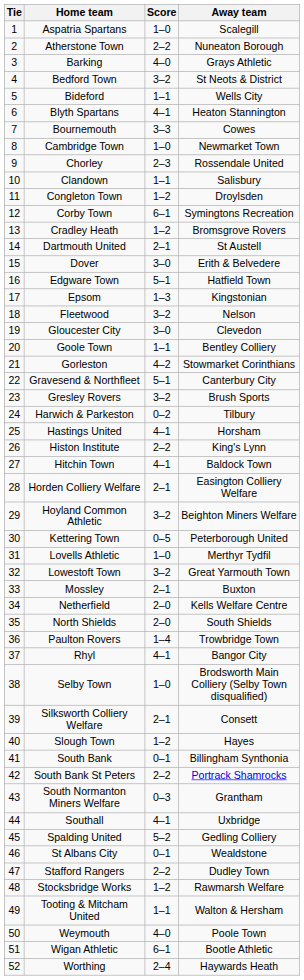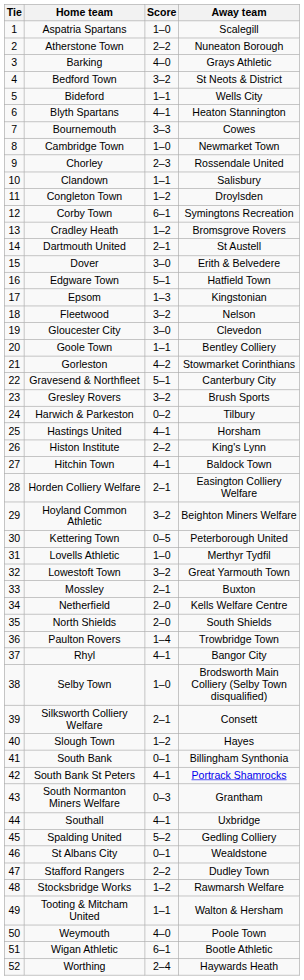 <table class="wikitable" style="text-align:center;">
 <tr>
 <th width=20>Tie</th>
 <th width=175>Home team</th>
 <th width=20>Score</th>
 <th width=175>Away team</th>
 </tr>
 <tr>
 <td>1</td>
 <td>Aspatria Spartans</td>
 <td>1–0</td>
 <td>Scalegill</td>
 </tr>
 <tr>
 <td>2</td>
 <td>Atherstone Town</td>
 <td>2–2</td>
 <td>Nuneaton Borough</td>
 </tr>
 <tr>
 <td>3</td>
 <td>Barking</td>
 <td>4–0</td>
 <td>Grays Athletic</td>
 </tr>
 <tr>
 <td>4</td>
 <td>Bedford Town</td>
 <td>3–2</td>
 <td>St Neots & District</td>
 </tr>
 <tr>
 <td>5</td>
 <td>Bideford</td>
 <td>1–1</td>
 <td>Wells City</td>
 </tr>
 <tr>
 <td>6</td>
 <td>Blyth Spartans</td>
 <td>4–1</td>
 <td>Heaton Stannington</td>
 </tr>
 <tr>
 <td>7</td>
 <td>Bournemouth</td>
 <td>3–3</td>
 <td>Cowes</td>
 </tr>
 <tr>
 <td>8</td>
 <td>Cambridge Town</td>
 <td>1–0</td>
 <td>Newmarket Town</td>
 </tr>
 <tr>
 <td>9</td>
 <td>Chorley</td>
 <td>2–3</td>
 <td>Rossendale United</td>
 </tr>
 <tr>
 <td>10</td>
 <td>Clandown</td>
 <td>1–1</td>
 <td>Salisbury</td>
 </tr>
 <tr>
 <td>11</td>
 <td>Congleton Town</td>
 <td>1–2</td>
 <td>Droylsden</td>
 </tr>
 <tr>
 <td>12</td>
 <td>Corby Town</td>
 <td>6–1</td>
 <td>Symingtons Recreation</td>
 </tr>
 <tr>
 <td>13</td>
 <td>Cradley Heath</td>
 <td>1–2</td>
 <td>Bromsgrove Rovers</td>
 </tr>
 <tr>
 <td>14</td>
 <td>Dartmouth United</td>
 <td>2–1</td>
 <td>St Austell</td>
 </tr>
 <tr>
 <td>15</td>
 <td>Dover</td>
 <td>3–0</td>
 <td>Erith & Belvedere</td>
 </tr>
 <tr>
 <td>16</td>
 <td>Edgware Town</td>
 <td>5–1</td>
 <td>Hatfield Town</td>
 </tr>
 <tr>
 <td>17</td>
 <td>Epsom</td>
 <td>1–3</td>
 <td>Kingstonian</td>
 </tr>
 <tr>
 <td>18</td>
 <td>Fleetwood</td>
 <td>3–2</td>
 <td>Nelson</td>
 </tr>
 <tr>
 <td>19</td>
 <td>Gloucester City</td>
 <td>3–0</td>
 <td>Clevedon</td>
 </tr>
 <tr>
 <td>20</td>
 <td>Goole Town</td>
 <td>1–1</td>
 <td>Bentley Colliery</td>
 </tr>
 <tr>
 <td>21</td>
 <td>Gorleston</td>
 <td>4–2</td>
 <td>Stowmarket Corinthians</td>
 </tr>
 <tr>
 <td>22</td>
 <td>Gravesend & Northfleet</td>
 <td>5–1</td>
 <td>Canterbury City</td>
 </tr>
 <tr>
 <td>23</td>
 <td>Gresley Rovers</td>
 <td>3–2</td>
 <td>Brush Sports</td>
 </tr>
 <tr>
 <td>24</td>
 <td>Harwich & Parkeston</td>
 <td>0–2</td>
 <td>Tilbury</td>
 </tr>
 <tr>
 <td>25</td>
 <td>Hastings United</td>
 <td>4–1</td>
 <td>Horsham</td>
 </tr>
 <tr>
 <td>26</td>
 <td>Histon Institute</td>
 <td>2–2</td>
 <td>King's Lynn</td>
 </tr>
 <tr>
 <td>27</td>
 <td>Hitchin Town</td>
 <td>4–1</td>
 <td>Baldock Town</td>
 </tr>
 <tr>
 <td>28</td>
 <td>Horden Colliery Welfare</td>
 <td>2–1</td>
 <td>Easington Colliery Welfare</td>
 </tr>
 <tr>
 <td>29</td>
 <td>Hoyland Common Athletic</td>
 <td>3–2</td>
 <td>Beighton Miners Welfare</td>
 </tr>
 <tr>
 <td>30</td>
 <td>Kettering Town</td>
 <td>0–5</td>
 <td>Peterborough United</td>
 </tr>
 <tr>
 <td>31</td>
 <td>Lovells Athletic</td>
 <td>1–0</td>
 <td>Merthyr Tydfil</td>
 </tr>
 <tr>
 <td>32</td>
 <td>Lowestoft Town</td>
 <td>3–2</td>
 <td>Great Yarmouth Town</td>
 </tr>
 <tr>
 <td>33</td>
 <td>Mossley</td>
 <td>2–1</td>
 <td>Buxton</td>
 </tr>
 <tr>
 <td>34</td>
 <td>Netherfield</td>
 <td>2–0</td>
 <td>Kells Welfare Centre</td>
 </tr>
 <tr>
 <td>35</td>
 <td>North Shields</td>
 <td>2–0</td>
 <td>South Shields</td>
 </tr>
 <tr>
 <td>36</td>
 <td>Paulton Rovers</td>
 <td>1–4</td>
 <td>Trowbridge Town</td>
 </tr>
 <tr>
 <td>37</td>
 <td>Rhyl</td>
 <td>4–1</td>
 <td>Bangor City</td>
 </tr>
 <tr>
 <td>38</td>
 <td>Selby Town</td>
 <td>1–0</td>
 <td>Brodsworth Main Colliery (Selby Town disqualified)</td>
 </tr>
 <tr>
 <td>39</td>
 <td>Silksworth Colliery Welfare</td>
 <td>2–1</td>
 <td>Consett</td>
 </tr>
 <tr>
 <td>40</td>
 <td>Slough Town</td>
 <td>1–2</td>
 <td>Hayes</td>
 </tr>
 <tr>
 <td>41</td>
 <td>South Bank</td>
 <td>0–1</td>
 <td>Billingham Synthonia</td>
 </tr>
 <tr>
 <td>42</td>
 <td>South Bank St Peters</td>
-<td>2–2</td>
+<td>4–1</td>
 <td><a href='#'>Portrack Shamrocks</a></td>
 </tr>
 <tr>
 <td>43</td>
 <td>South Normanton Miners Welfare</td>
 <td>0–3</td>
 <td>Grantham</td>
 </tr>
 <tr>
 <td>44</td>
 <td>Southall</td>
 <td>4–1</td>
 <td>Uxbridge</td>
 </tr>
 <tr>
 <td>45</td>
 <td>Spalding United</td>
 <td>5–2</td>
 <td>Gedling Colliery</td>
 </tr>
 <tr>
 <td>46</td>
 <td>St Albans City</td>
 <td>0–1</td>
 <td>Wealdstone</td>
 </tr>
 <tr>
 <td>47</td>
 <td>Stafford Rangers</td>
 <td>2–2</td>
 <td>Dudley Town</td>
 </tr>
 <tr>
 <td>48</td>
 <td>Stocksbridge Works</td>
 <td>1–2</td>
 <td>Rawmarsh Welfare</td>
 </tr>
 <tr>
 <td>49</td>
 <td>Tooting & Mitcham United</td>
 <td>1–1</td>
 <td>Walton & Hersham</td>
 </tr>
 <tr>
 <td>50</td>
 <td>Weymouth</td>
 <td>4–0</td>
 <td>Poole Town</td>
 </tr>
 <tr>
 <td>51</td>
 <td>Wigan Athletic</td>
 <td>6–1</td>
 <td>Bootle Athletic</td>
 </tr>
 <tr>
 <td>52</td>
 <td>Worthing</td>
 <td>2–4</td>
 <td>Haywards Heath</td>
 </tr>
 </table>
